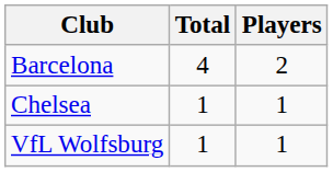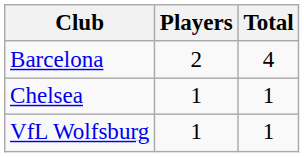 <table class="wikitable sortable">
 <tr>
 <th>Club</th>
+<th>Players</th>
 <th>Total</th>
-<th>Players</th>
 </tr>
 <tr>
 <td> <a href='#'>Barcelona</a></td>
+<td align="center">2</td>
 <td align="center">4</td>
-<td align="center">2</td>
 </tr>
 <tr>
 <td> <a href='#'>Chelsea</a></td>
 <td align="center">1</td>
 <td align="center">1</td>
 </tr>
 <tr>
 <td> <a href='#'>VfL Wolfsburg</a></td>
 <td align="center">1</td>
 <td align="center">1</td>
 </tr>
 </table>
